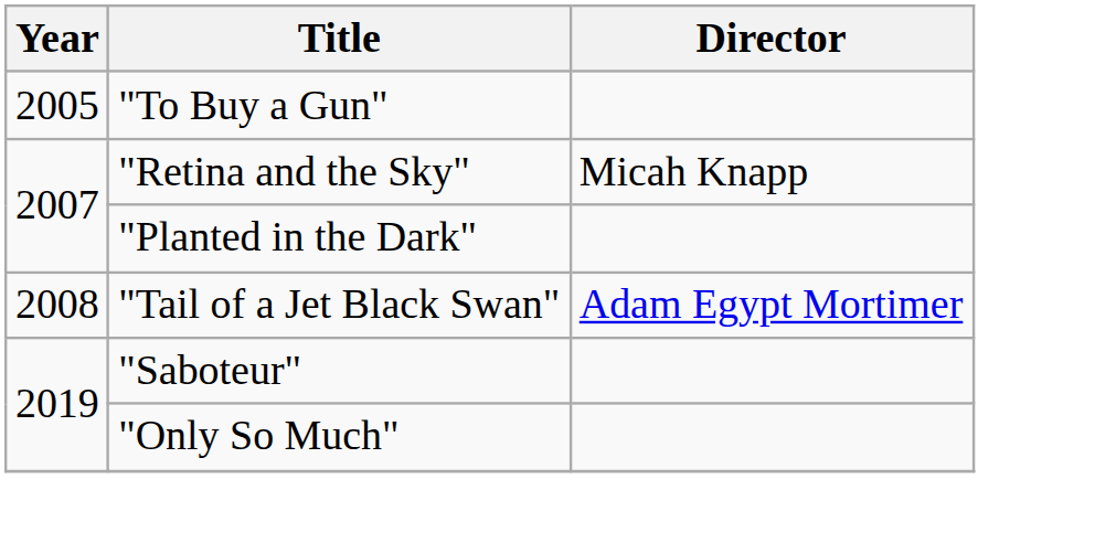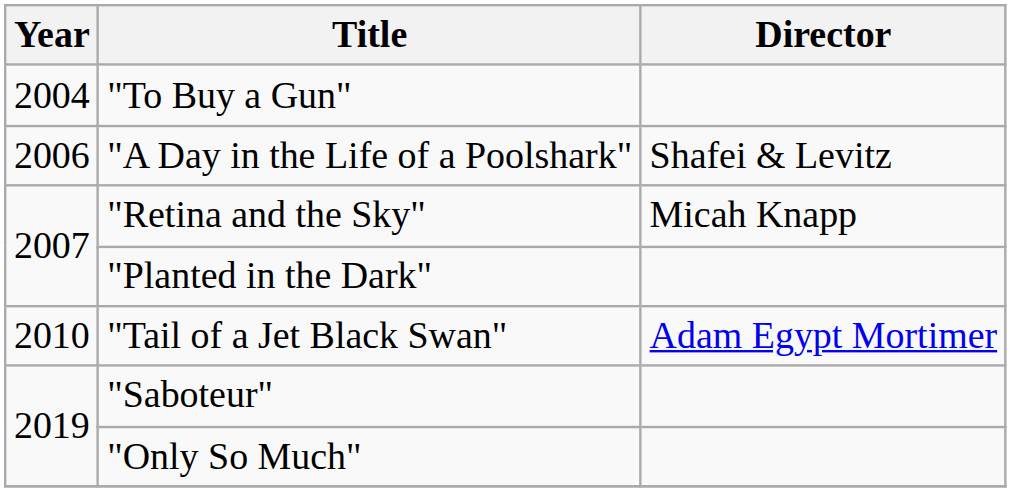 <table class="wikitable">
 <tr>
 <th>Year</th>
 <th>Title</th>
 <th>Director</th>
 </tr>
 <tr>
-<td>2005</td>
+<td>2004</td>
 <td>"To Buy a Gun"</td>
+</tr>
+<tr>
+<td>2006</td>
+<td>"A Day in the Life of a Poolshark"</td>
+<td>Shafei & Levitz</td>
 </tr>
 <tr>
 <td rowspan="2">2007</td>
 <td>"Retina and the Sky"</td>
 <td>Micah Knapp</td>
 </tr>
 <tr>
 <td>"Planted in the Dark"</td>
 <td></td>
 </tr>
 <tr>
-<td>2008</td>
+<td>2010</td>
 <td>"Tail of a Jet Black Swan"</td>
 <td><a href='#'>Adam Egypt Mortimer</a></td>
 </tr>
 <tr>
 <td rowspan="2">2019</td>
 <td>"Saboteur"</td>
 <td></td>
 </tr>
 <tr>
 <td>"Only So Much"</td>
 <td></td>
 </tr>
 <tr>
 </tr>
 </table>
